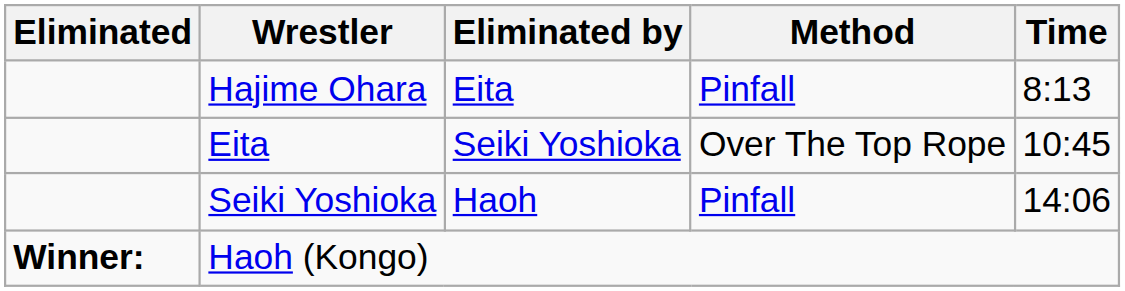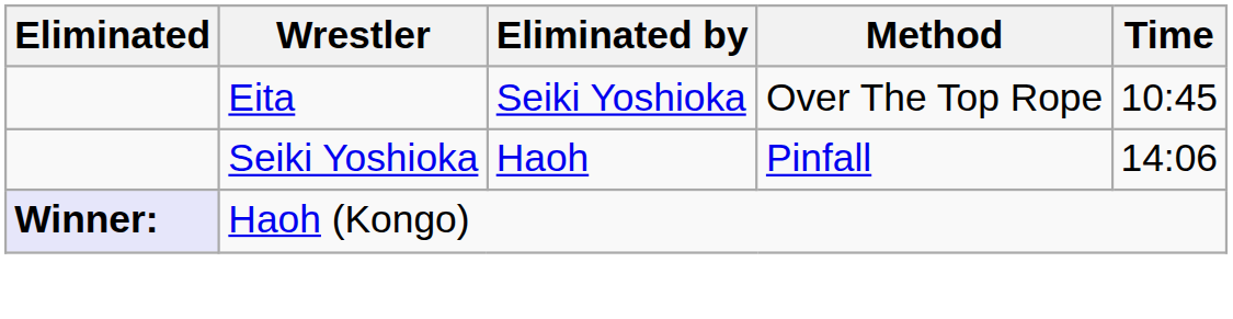 <table class="wikitable sortable">
 <tr>
 <th>Eliminated</th>
 <th>Wrestler</th>
 <th>Eliminated by</th>
 <th>Method</th>
 <th>Time</th>
-</tr>
-<tr>
-<td></td>
-<td><a href='#'>Hajime Ohara</a></td>
-<td><a href='#'>Eita</a></td>
-<td><a href='#'>Pinfall</a></td>
-<td>8:13</td>
 </tr>
 <tr>
 <td></td>
 <td><a href='#'>Eita</a></td>
 <td><a href='#'>Seiki Yoshioka</a></td>
 <td>Over The Top Rope</td>
 <td>10:45</td>
 </tr>
 <tr>
 <td></td>
 <td><a href='#'>Seiki Yoshioka</a></td>
 <td><a href='#'>Haoh</a></td>
 <td><a href='#'>Pinfall</a></td>
 <td>14:06</td>
 </tr>
 <tr>
-<td><strong>Winner:</strong></td>
+<td style="background: lavender;"><strong>Winner:</strong></td>
 <td colspan="4"><a href='#'>Haoh</a> (Kongo)</td>
 </tr>
 </table>
